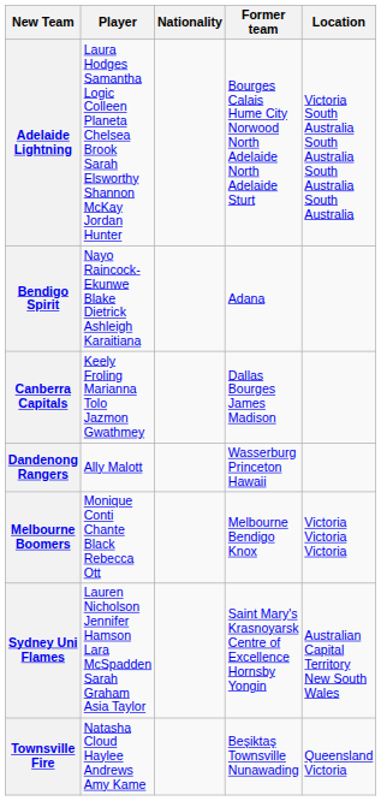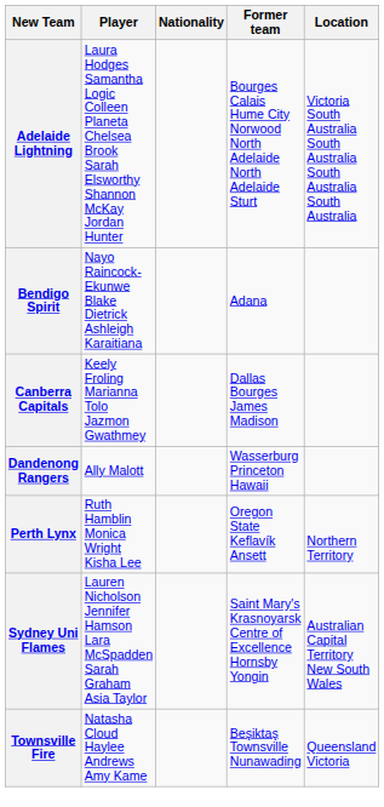 <table class="wikitable" style="width:70%;">
 <tr>
 <th scope="col">New Team</th>
 <th scope="col">Player</th>
 <th scope="col">Nationality</th>
 <th scope="col">Former team</th>
 <th scope="col">Location</th>
 </tr>
 <tr>
 <th scope="row"><a href='#'>Adelaide Lightning</a></th>
 <td><a href='#'>Laura Hodges</a> <br> <a href='#'>Samantha Logic</a> <br> <a href='#'>Colleen Planeta</a> <br> <a href='#'>Chelsea Brook</a> <br> <a href='#'>Sarah Elsworthy</a> <br> <a href='#'>Shannon McKay</a> <br> <a href='#'>Jordan Hunter</a></td>
 <td> <br>  <br>  <br>   <br>   <br>   <br> </td>
 <td><a href='#'>Bourges</a> <br> <a href='#'>Calais</a> <br> <a href='#'>Hume City</a> <br> <a href='#'>Norwood</a> <br> <a href='#'>North Adelaide</a> <br> <a href='#'>North Adelaide</a> <br> <a href='#'>Sturt</a></td>
 <td> <br>  <br>  <a href='#'>Victoria</a> <br>  <a href='#'>South Australia</a> <br>  <a href='#'>South Australia</a> <br>  <a href='#'>South Australia</a> <br>  <a href='#'>South Australia</a></td>
 </tr>
 <tr>
 <th scope="row"><a href='#'>Bendigo Spirit</a></th>
 <td><a href='#'>Nayo Raincock-Ekunwe</a> <br> <a href='#'>Blake Dietrick</a> <br> <a href='#'>Ashleigh Karaitiana</a></td>
 <td> <br>  <br> </td>
 <td><a href='#'>Adana</a></td>
 <td> <br>  <br> </td>
 </tr>
 <tr>
 <th scope="row"><a href='#'>Canberra Capitals</a></th>
 <td><a href='#'>Keely Froling</a> <br> <a href='#'>Marianna Tolo</a> <br> <a href='#'>Jazmon Gwathmey</a></td>
 <td> <br>  <br> </td>
 <td><a href='#'>Dallas</a> <br> <a href='#'>Bourges</a> <br> <a href='#'>James Madison</a></td>
 <td> <br>  <br> </td>
 </tr>
 <tr>
 <th scope="row"><a href='#'>Dandenong Rangers</a></th>
 <td><a href='#'>Ally Malott</a></td>
 <td></td>
 <td><a href='#'>Wasserburg</a> <br> <a href='#'>Princeton</a> <br> <a href='#'>Hawaii</a></td>
 <td></td>
 </tr>
 <tr>
-<th scope="row"><a href='#'>Melbourne Boomers</a></th>
-<td><a href='#'>Monique Conti</a> <br> <a href='#'>Chante Black</a> <br> <a href='#'>Rebecca Ott</a></td>
+<th scope="row"><a href='#'>Perth Lynx</a></th>
+<td><a href='#'>Ruth Hamblin</a> <br> <a href='#'>Monica Wright</a> <br> <a href='#'>Kisha Lee</a></td>
 <td> <br>  <br> </td>
-<td><a href='#'>Melbourne</a> <br> <a href='#'>Bendigo</a> <br> <a href='#'>Knox</a></td>
-<td> <a href='#'>Victoria</a> <br>  <a href='#'>Victoria</a> <br>  <a href='#'>Victoria</a></td>
+<td><a href='#'>Oregon State</a> <br> <a href='#'>Keflavík</a> <br> <a href='#'>Ansett</a></td>
+<td> <br>  <br>  <a href='#'>Northern Territory</a></td>
 </tr>
 <tr>
 <th scope="row"><a href='#'>Sydney Uni Flames</a></th>
 <td><a href='#'>Lauren Nicholson</a> <br> <a href='#'>Jennifer Hamson</a> <br> <a href='#'>Lara McSpadden</a> <br> <a href='#'>Sarah Graham</a> <br> <a href='#'>Asia Taylor</a></td>
 <td> <br>  <br>  <br>  <br> </td>
 <td><a href='#'>Saint Mary's</a> <br> <a href='#'>Krasnoyarsk</a> <br> <a href='#'>Centre of Excellence</a> <br> <a href='#'>Hornsby</a> <br> <a href='#'>Yongin</a></td>
 <td> <br>  <br>  <a href='#'>Australian Capital Territory</a> <br>  <a href='#'>New South Wales</a> <br> </td>
 </tr>
 <tr>
 <th scope="row"><a href='#'>Townsville Fire</a></th>
 <td><a href='#'>Natasha Cloud</a> <br> <a href='#'>Haylee Andrews</a> <br> <a href='#'>Amy Kame</a></td>
 <td> <br>  <br> </td>
 <td><a href='#'>Beşiktaş</a> <br> <a href='#'>Townsville</a> <br> <a href='#'>Nunawading</a></td>
 <td> <br>  <a href='#'>Queensland</a> <br>  <a href='#'>Victoria</a></td>
 </tr>
 </table>
